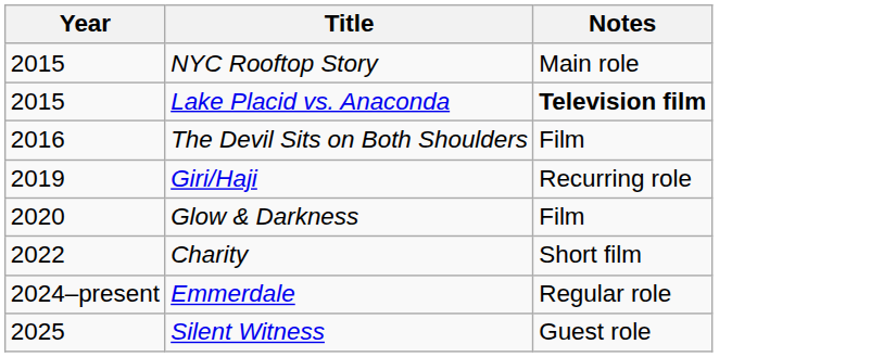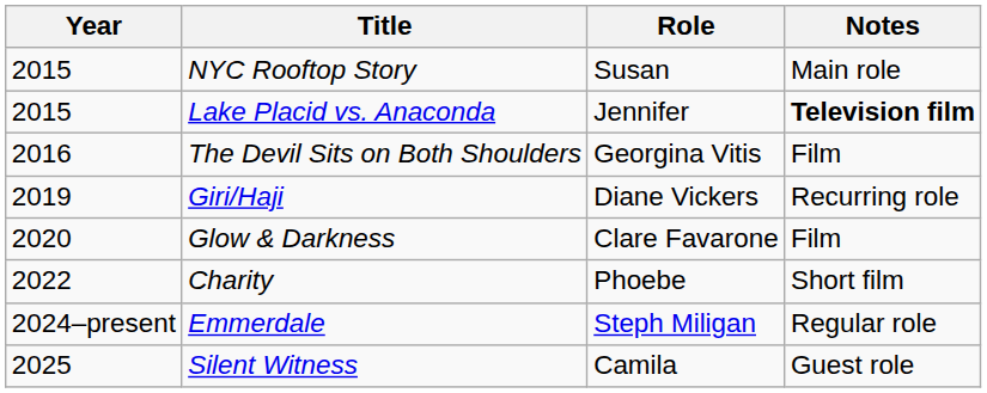 <table class="wikitable">
 <tr>
 <th>Year</th>
 <th>Title</th>
+<th>Role</th>
 <th>Notes</th>
 </tr>
 <tr>
 <td>2015</td>
 <td><em>NYC Rooftop Story</em></td>
+<td>Susan</td>
 <td>Main role</td>
 </tr>
 <tr>
 <td>2015</td>
 <td><em><a href='#'>Lake Placid vs. Anaconda</a></em></td>
+<td>Jennifer</td>
 <td><strong>Television film</strong></td>
 </tr>
 <tr>
 <td>2016</td>
 <td><em>The Devil Sits on Both Shoulders</em></td>
+<td>Georgina Vitis</td>
 <td>Film</td>
 </tr>
 <tr>
 <td>2019</td>
 <td><em><a href='#'>Giri/Haji</a></em></td>
+<td>Diane Vickers</td>
 <td>Recurring role</td>
 </tr>
 <tr>
 <td>2020</td>
 <td><em>Glow & Darkness</em></td>
+<td>Clare Favarone</td>
 <td>Film</td>
 </tr>
 <tr>
 <td>2022</td>
 <td><em>Charity</em></td>
+<td>Phoebe</td>
 <td>Short film</td>
 </tr>
 <tr>
 <td>2024–present</td>
 <td><em><a href='#'>Emmerdale</a></em></td>
+<td><a href='#'>Steph Miligan</a></td>
 <td>Regular role</td>
 </tr>
 <tr>
 <td>2025</td>
 <td><em><a href='#'>Silent Witness</a></em></td>
+<td>Camila</td>
 <td>Guest role</td>
 </tr>
 </table>
